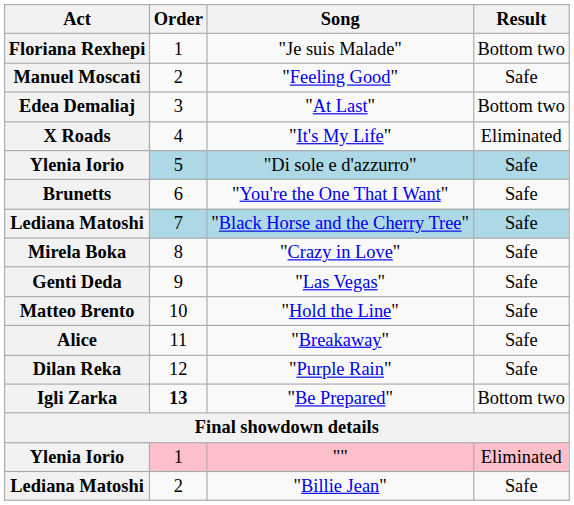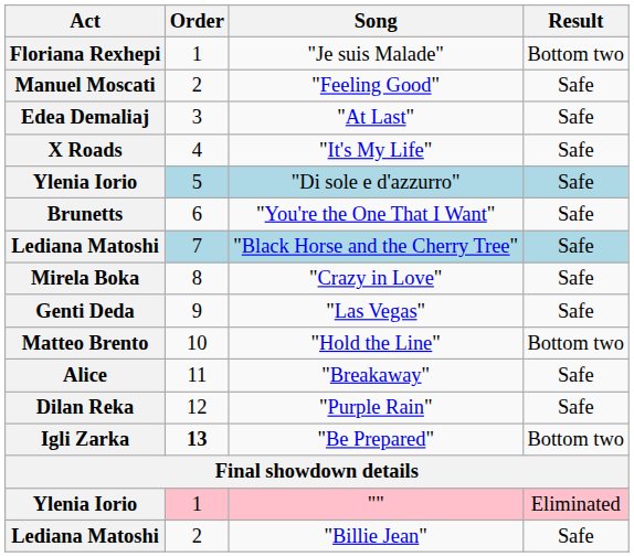 <table class="wikitable plainrowheaders" style="text-align:center;">
 <tr>
 <th scope="col">Act</th>
 <th scope="col">Order</th>
 <th scope="col">Song</th>
 <th scope="col">Result</th>
 </tr>
 <tr>
 <th scope="row">Floriana Rexhepi</th>
 <td>1</td>
 <td>"Je suis Malade"</td>
 <td>Bottom two</td>
 </tr>
 <tr>
 <th scope="row">Manuel Moscati</th>
 <td>2</td>
 <td>"<a href='#'>Feeling Good</a>"</td>
 <td>Safe</td>
 </tr>
 <tr>
 <th scope="row">Edea Demaliaj</th>
 <td>3</td>
 <td>"<a href='#'>At Last</a>"</td>
-<td>Bottom two</td>
+<td>Safe</td>
 </tr>
 <tr>
 <th scope="row">X Roads</th>
 <td>4</td>
 <td>"<a href='#'>It's My Life</a>"</td>
-<td>Eliminated</td>
+<td>Safe</td>
 </tr>
 <tr style="background:lightblue;">
 <th scope="row">Ylenia Iorio</th>
 <td>5</td>
 <td>"Di sole e d'azzurro"</td>
 <td>Safe</td>
 </tr>
 <tr>
 <th scope="row">Brunetts</th>
 <td>6</td>
 <td>"<a href='#'>You're the One That I Want</a>"</td>
 <td>Safe</td>
 </tr>
 <tr style="background:lightblue;">
 <th scope="row">Lediana Matoshi</th>
 <td>7</td>
 <td>"<a href='#'>Black Horse and the Cherry Tree</a>"</td>
 <td>Safe</td>
 </tr>
 <tr>
 <th scope="row">Mirela Boka</th>
 <td>8</td>
 <td>"<a href='#'>Crazy in Love</a>"</td>
 <td>Safe</td>
 </tr>
 <tr>
 <th scope="row">Genti Deda</th>
 <td>9</td>
 <td>"<a href='#'>Las Vegas</a>"</td>
 <td>Safe</td>
 </tr>
 <tr>
 <th scope="row">Matteo Brento</th>
 <td>10</td>
 <td>"<a href='#'>Hold the Line</a>"</td>
-<td>Safe</td>
+<td>Bottom two</td>
 </tr>
 <tr>
 <th scope="row">Alice</th>
 <td>11</td>
 <td>"<a href='#'>Breakaway</a>"</td>
 <td>Safe</td>
 </tr>
 <tr>
 <th scope="row">Dilan Reka</th>
 <td>12</td>
 <td>"<a href='#'>Purple Rain</a>"</td>
 <td>Safe</td>
 </tr>
 <tr>
 <th scope="row">Igli Zarka</th>
 <td><strong>13</strong></td>
 <td>"<a href='#'>Be Prepared</a>"</td>
 <td>Bottom two</td>
 </tr>
 <tr>
 <th colspan="5">Final showdown details</th>
 </tr>
 <tr style="background:pink;">
 <th scope="row">Ylenia Iorio</th>
 <td>1</td>
 <td>"<a href='#'></a>"</td>
 <td>Eliminated</td>
 </tr>
 <tr>
 <th scope="row">Lediana Matoshi</th>
 <td>2</td>
 <td>"<a href='#'>Billie Jean</a>"</td>
 <td>Safe</td>
 </tr>
 </table>
